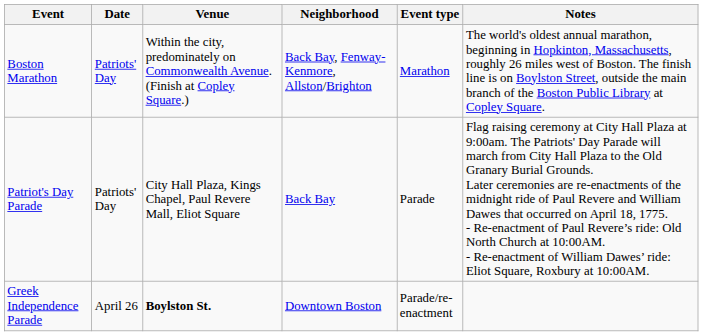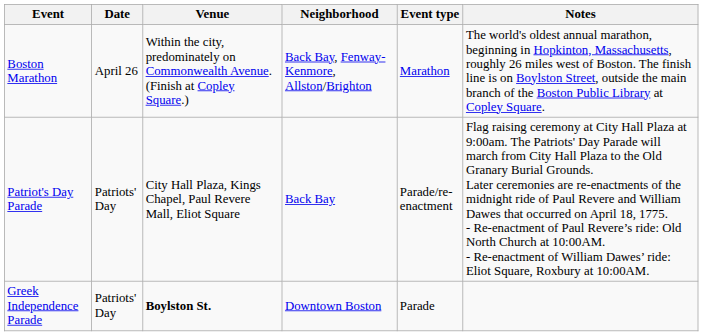 <table class="wikitable sortable">
 <tr>
 <th>Event</th>
 <th>Date</th>
 <th>Venue</th>
 <th>Neighborhood</th>
 <th>Event type</th>
 <th>Notes</th>
 </tr>
 <tr>
 <td><a href='#'>Boston Marathon</a></td>
-<td><a href='#'>Patriots' Day</a></td>
+<td>April 26</td>
 <td>Within the city, predominately on <a href='#'>Commonwealth Avenue</a>. (Finish at <a href='#'>Copley Square</a>.)</td>
 <td><a href='#'>Back Bay</a>, <a href='#'>Fenway-Kenmore</a>, <a href='#'>Allston</a>/<a href='#'>Brighton</a></td>
 <td><a href='#'>Marathon</a></td>
 <td>The world's oldest annual marathon, beginning in <a href='#'>Hopkinton, Massachusetts</a>, roughly 26 miles west of Boston. The finish line is on <a href='#'>Boylston Street</a>, outside the main branch of the <a href='#'>Boston Public Library</a> at <a href='#'>Copley Square</a>.</td>
 </tr>
 <tr>
 <td><a href='#'>Patriot's Day Parade</a></td>
 <td>Patriots' Day</td>
 <td>City Hall Plaza, Kings Chapel, Paul Revere Mall, Eliot Square</td>
 <td><a href='#'>Back Bay</a></td>
-<td>Parade</td>
+<td>Parade/re-enactment</td>
 <td>Flag raising ceremony at City Hall Plaza at 9:00am. The Patriots' Day Parade will march from City Hall Plaza to the Old Granary Burial Grounds.<br>Later ceremonies are re-enactments of the midnight ride of Paul Revere and William Dawes that occurred on April 18, 1775.<br>- Re-enactment of Paul Revere’s ride: Old North Church at 10:00AM.<br>- Re-enactment of William Dawes’ ride: Eliot Square, Roxbury at 10:00AM.</td>
 </tr>
 <tr>
 <td><a href='#'>Greek Independence Parade</a></td>
-<td>April 26</td>
+<td>Patriots' Day</td>
 <td><strong>Boylston St.</strong></td>
 <td><a href='#'>Downtown Boston</a></td>
-<td>Parade/re-enactment</td>
+<td>Parade</td>
 <td></td>
 </tr>
 </table>
